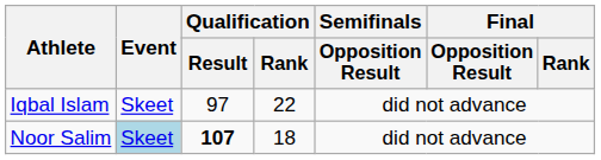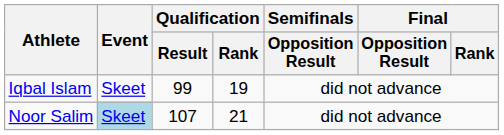 <table class="wikitable" style="font-size:90%">
 <tr>
 <th rowspan="2">Athlete</th>
 <th rowspan="2">Event</th>
 <th colspan=2>Qualification</th>
 <th>Semifinals</th>
 <th colspan=2>Final</th>
 </tr>
 <tr style="font-size:95%">
 <th>Result</th>
 <th>Rank</th>
 <th>Opposition<br>Result</th>
 <th>Opposition<br>Result</th>
 <th>Rank</th>
 </tr>
 <tr align=center>
 <td align=left><a href='#'>Iqbal Islam</a></td>
 <td align=left><a href='#'>Skeet</a></td>
-<td>97</td>
-<td>22</td>
+<td>99</td>
+<td>19</td>
 <td colspan=3>did not advance</td>
 </tr>
 <tr align=center>
 <td align=left><a href='#'>Noor Salim</a></td>
 <td align=left style="background: lightblue;"><a href='#'>Skeet</a></td>
-<td><strong>107</strong></td>
-<td>18</td>
+<td>107</td>
+<td>21</td>
 <td colspan=3>did not advance</td>
 </tr>
 </table>
